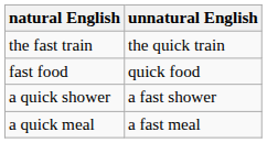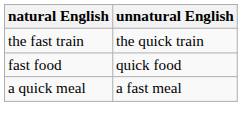 <table class="wikitable">
 <tr>
 <th>natural English</th>
 <th>unnatural English</th>
 </tr>
 <tr>
 <td>the fast train</td>
 <td>the quick train</td>
 </tr>
 <tr>
 <td>fast food</td>
 <td>quick food</td>
 </tr>
 <tr>
-<td>a quick shower</td>
-<td>a fast shower</td>
-</tr>
-<tr>
 <td>a quick meal</td>
 <td>a fast meal</td>
 </tr>
 </table>
